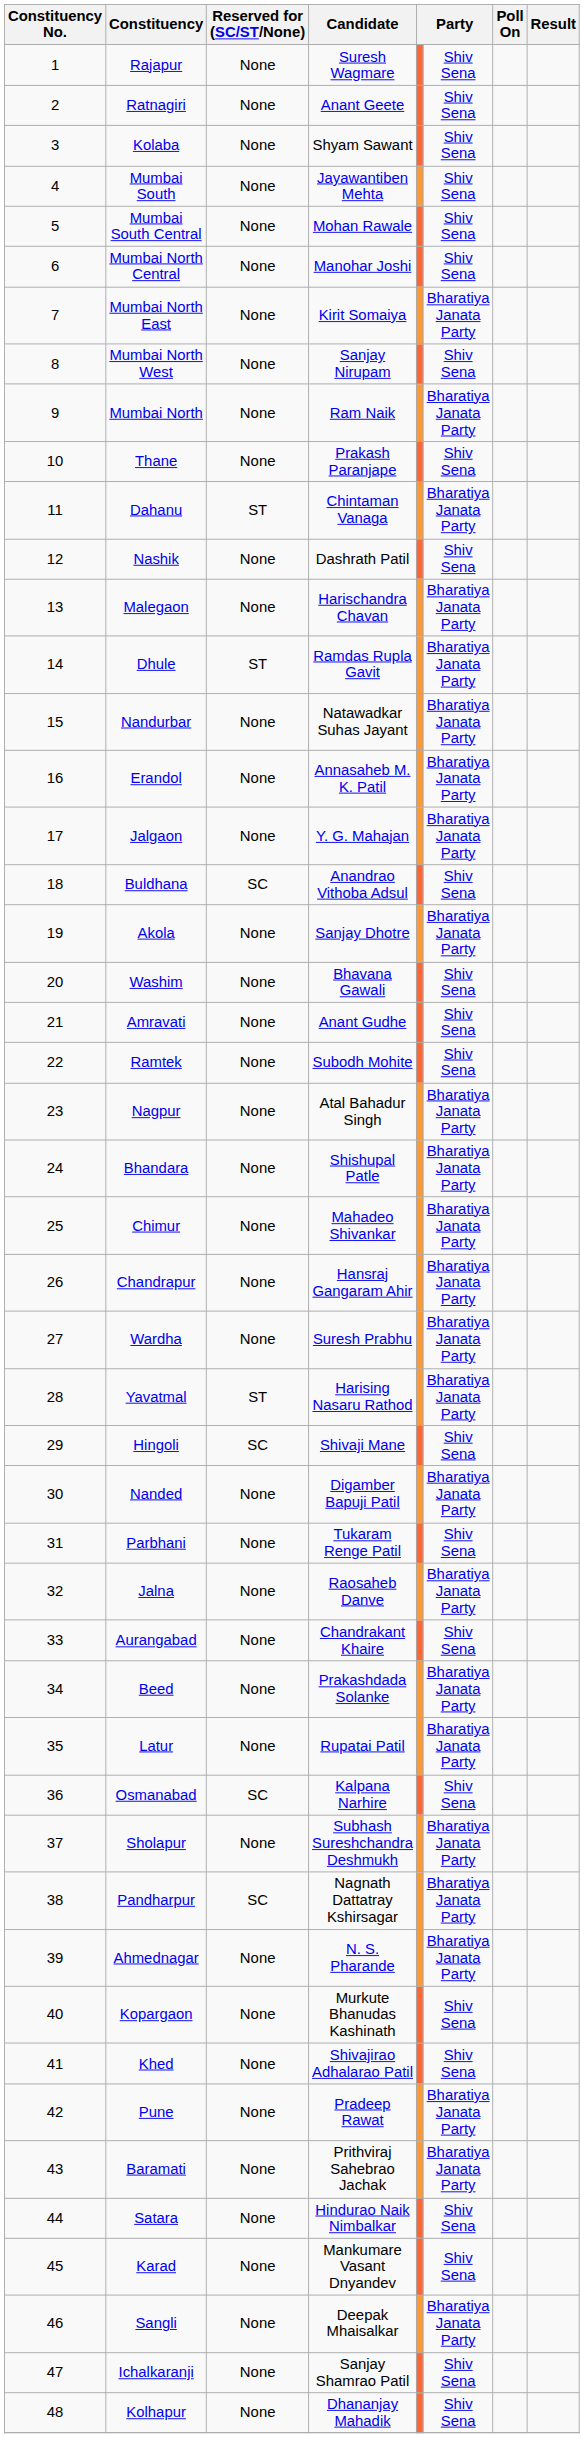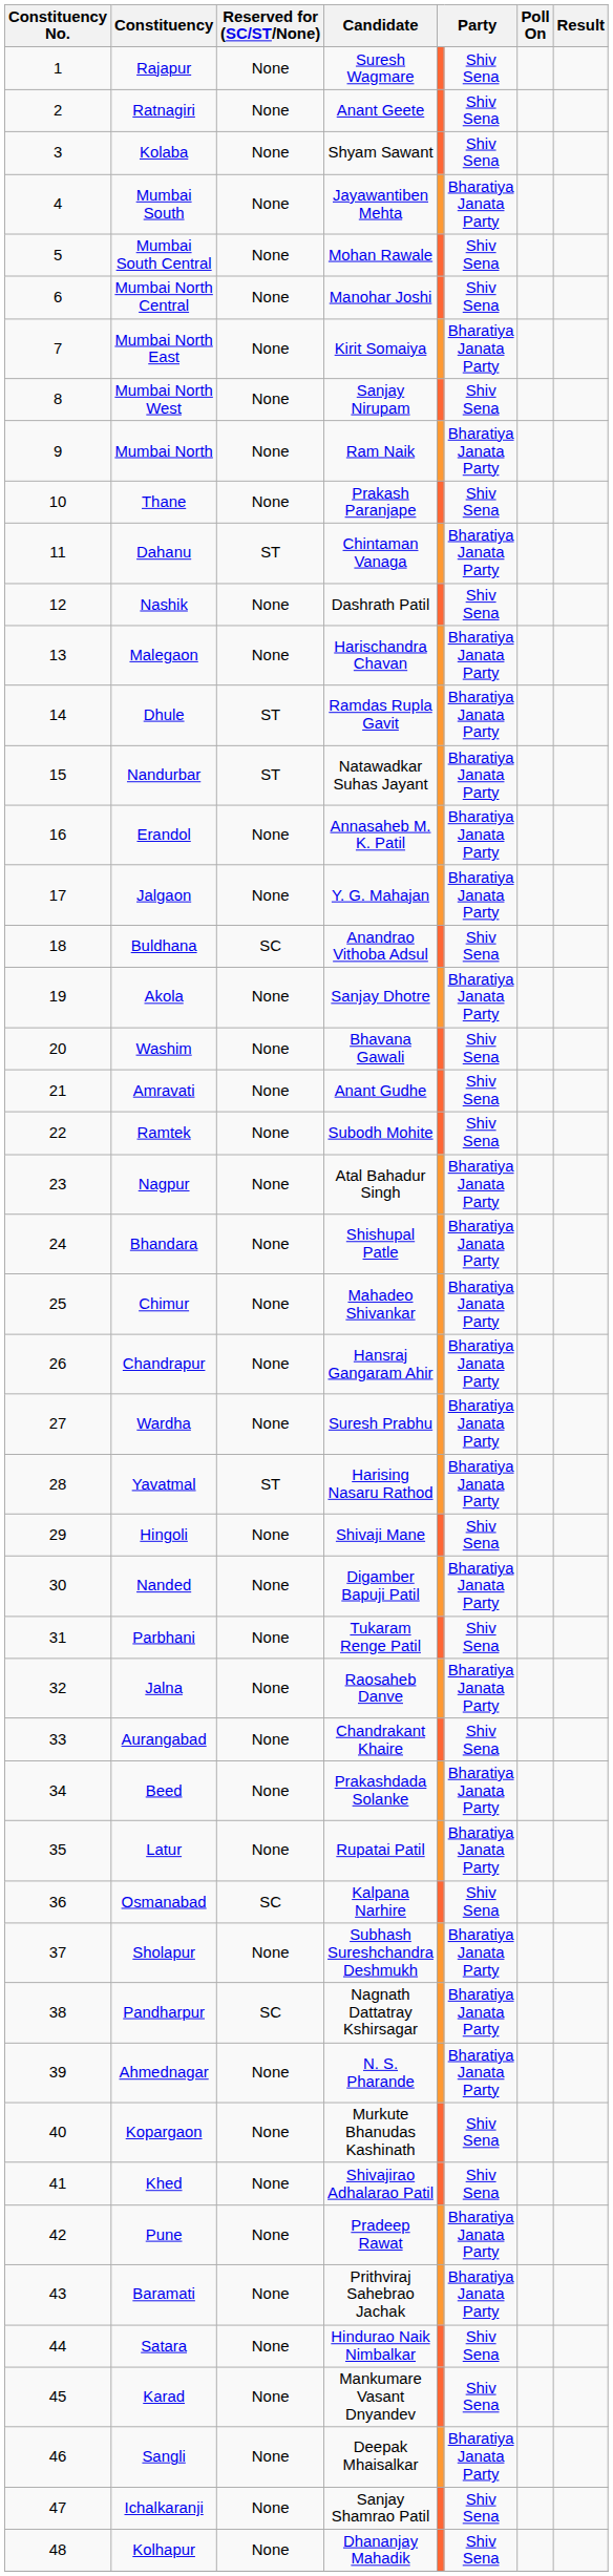 <table class="wikitable sortable" style="text-align:center">
 <tr>
 <th>Constituency No.</th>
 <th style="width:180px;">Constituency</th>
 <th>Reserved for<br>(<a href='#'>SC/ST</a>/None)</th>
 <th style="width:200px;">Candidate</th>
 <th colspan="2">Party</th>
 <th>Poll On</th>
 <th>Result</th>
 </tr>
 <tr>
 <td>1</td>
 <td><a href='#'>Rajapur</a></td>
 <td>None</td>
 <td><a href='#'>Suresh Wagmare</a></td>
 <td bgcolor=#FF6634></td>
 <td><a href='#'>Shiv Sena</a></td>
 <td></td>
 <td></td>
 </tr>
 <tr>
 <td>2</td>
 <td><a href='#'>Ratnagiri</a></td>
 <td>None</td>
 <td><a href='#'>Anant Geete</a></td>
 <td bgcolor=#FF6634></td>
 <td><a href='#'>Shiv Sena</a></td>
 <td></td>
 <td></td>
 </tr>
 <tr>
 <td>3</td>
 <td><a href='#'>Kolaba</a></td>
 <td>None</td>
 <td>Shyam Sawant</td>
 <td bgcolor=#FF6634></td>
 <td><a href='#'>Shiv Sena</a></td>
 <td></td>
 <td></td>
 </tr>
 <tr>
 <td>4</td>
 <td><a href='#'>Mumbai South</a></td>
 <td>None</td>
 <td><a href='#'>Jayawantiben Mehta</a></td>
 <td bgcolor=#FF9933></td>
-<td><a href='#'>Shiv Sena</a></td>
+<td><a href='#'>Bharatiya Janata Party</a></td>
 <td></td>
 <td></td>
 </tr>
 <tr>
 <td>5</td>
 <td><a href='#'>Mumbai South Central</a></td>
 <td>None</td>
 <td><a href='#'>Mohan Rawale</a></td>
 <td bgcolor=#FF6634></td>
 <td><a href='#'>Shiv Sena</a></td>
 <td></td>
 <td></td>
 </tr>
 <tr>
 <td>6</td>
 <td><a href='#'>Mumbai North Central</a></td>
 <td>None</td>
 <td><a href='#'>Manohar Joshi</a></td>
 <td bgcolor=#FF6634></td>
 <td><a href='#'>Shiv Sena</a></td>
 <td></td>
 <td></td>
 </tr>
 <tr>
 <td>7</td>
 <td><a href='#'>Mumbai North East</a></td>
 <td>None</td>
 <td><a href='#'>Kirit Somaiya</a></td>
 <td bgcolor=#FF9933></td>
 <td><a href='#'>Bharatiya Janata Party</a></td>
 <td></td>
 <td></td>
 </tr>
 <tr>
 <td>8</td>
 <td><a href='#'>Mumbai North West</a></td>
 <td>None</td>
 <td><a href='#'>Sanjay Nirupam</a></td>
 <td bgcolor=#FF6634></td>
 <td><a href='#'>Shiv Sena</a></td>
 <td></td>
 <td></td>
 </tr>
 <tr>
 <td>9</td>
 <td><a href='#'>Mumbai North</a></td>
 <td>None</td>
 <td><a href='#'>Ram Naik</a></td>
 <td bgcolor=#FF9933></td>
 <td><a href='#'>Bharatiya Janata Party</a></td>
 <td></td>
 <td></td>
 </tr>
 <tr>
 <td>10</td>
 <td><a href='#'>Thane</a></td>
 <td>None</td>
 <td><a href='#'>Prakash Paranjape</a></td>
 <td bgcolor=#FF6634></td>
 <td><a href='#'>Shiv Sena</a></td>
 <td></td>
 <td></td>
 </tr>
 <tr>
 <td>11</td>
 <td><a href='#'>Dahanu</a></td>
 <td>ST</td>
 <td><a href='#'>Chintaman Vanaga</a></td>
 <td bgcolor=#FF9933></td>
 <td><a href='#'>Bharatiya Janata Party</a></td>
 <td></td>
 <td></td>
 </tr>
 <tr>
 <td>12</td>
 <td><a href='#'>Nashik</a></td>
 <td>None</td>
 <td>Dashrath Patil</td>
 <td bgcolor=#FF6634></td>
 <td><a href='#'>Shiv Sena</a></td>
 <td></td>
 <td></td>
 </tr>
 <tr>
 <td>13</td>
 <td><a href='#'>Malegaon</a></td>
 <td>None</td>
 <td><a href='#'>Harischandra Chavan</a></td>
 <td bgcolor=#FF9933></td>
 <td><a href='#'>Bharatiya Janata Party</a></td>
 <td></td>
 <td></td>
 </tr>
 <tr>
 <td>14</td>
 <td><a href='#'>Dhule</a></td>
 <td>ST</td>
 <td><a href='#'>Ramdas Rupla Gavit</a></td>
 <td bgcolor=#FF9933></td>
 <td><a href='#'>Bharatiya Janata Party</a></td>
 <td></td>
 <td></td>
 </tr>
 <tr>
 <td>15</td>
 <td><a href='#'>Nandurbar</a></td>
-<td>None</td>
+<td>ST</td>
 <td>Natawadkar Suhas Jayant</td>
 <td bgcolor=#FF9933></td>
 <td><a href='#'>Bharatiya Janata Party</a></td>
 <td></td>
 <td></td>
 </tr>
 <tr>
 <td>16</td>
 <td><a href='#'>Erandol</a></td>
 <td>None</td>
 <td><a href='#'>Annasaheb M. K. Patil</a></td>
 <td bgcolor=#FF9933></td>
 <td><a href='#'>Bharatiya Janata Party</a></td>
 <td></td>
 <td></td>
 </tr>
 <tr>
 <td>17</td>
 <td><a href='#'>Jalgaon</a></td>
 <td>None</td>
 <td><a href='#'>Y. G. Mahajan</a></td>
 <td bgcolor=#FF9933></td>
 <td><a href='#'>Bharatiya Janata Party</a></td>
 <td></td>
 <td></td>
 </tr>
 <tr>
 <td>18</td>
 <td><a href='#'>Buldhana</a></td>
 <td>SC</td>
 <td><a href='#'>Anandrao Vithoba Adsul</a></td>
 <td bgcolor=#FF6634></td>
 <td><a href='#'>Shiv Sena</a></td>
 <td></td>
 <td></td>
 </tr>
 <tr>
 <td>19</td>
 <td><a href='#'>Akola</a></td>
 <td>None</td>
 <td><a href='#'>Sanjay Dhotre</a></td>
 <td bgcolor=#FF9933></td>
 <td><a href='#'>Bharatiya Janata Party</a></td>
 <td></td>
 <td></td>
 </tr>
 <tr>
 <td>20</td>
 <td><a href='#'>Washim</a></td>
 <td>None</td>
 <td><a href='#'>Bhavana Gawali</a></td>
 <td bgcolor=#FF6634></td>
 <td><a href='#'>Shiv Sena</a></td>
 <td></td>
 <td></td>
 </tr>
 <tr>
 <td>21</td>
 <td><a href='#'>Amravati</a></td>
 <td>None</td>
 <td><a href='#'>Anant Gudhe</a></td>
 <td bgcolor=#FF6634></td>
 <td><a href='#'>Shiv Sena</a></td>
 <td></td>
 <td></td>
 </tr>
 <tr>
 <td>22</td>
 <td><a href='#'>Ramtek</a></td>
 <td>None</td>
 <td><a href='#'>Subodh Mohite</a></td>
 <td bgcolor=#FF6634></td>
 <td><a href='#'>Shiv Sena</a></td>
 <td></td>
 <td></td>
 </tr>
 <tr>
 <td>23</td>
 <td><a href='#'>Nagpur</a></td>
 <td>None</td>
 <td>Atal Bahadur Singh</td>
 <td bgcolor=#FF9933></td>
 <td><a href='#'>Bharatiya Janata Party</a></td>
 <td></td>
 <td></td>
 </tr>
 <tr>
 <td>24</td>
 <td><a href='#'>Bhandara</a></td>
 <td>None</td>
 <td><a href='#'>Shishupal Patle</a></td>
 <td bgcolor=#FF9933></td>
 <td><a href='#'>Bharatiya Janata Party</a></td>
 <td></td>
 <td></td>
 </tr>
 <tr>
 <td>25</td>
 <td><a href='#'>Chimur</a></td>
 <td>None</td>
 <td><a href='#'>Mahadeo Shivankar</a></td>
 <td bgcolor=#FF9933></td>
 <td><a href='#'>Bharatiya Janata Party</a></td>
 <td></td>
 <td></td>
 </tr>
 <tr>
 <td>26</td>
 <td><a href='#'>Chandrapur</a></td>
 <td>None</td>
 <td><a href='#'>Hansraj Gangaram Ahir</a></td>
 <td bgcolor=#FF9933></td>
 <td><a href='#'>Bharatiya Janata Party</a></td>
 <td></td>
 <td></td>
 </tr>
 <tr>
 <td>27</td>
 <td><a href='#'>Wardha</a></td>
 <td>None</td>
 <td><a href='#'>Suresh Prabhu</a></td>
 <td bgcolor=#FF9933></td>
 <td><a href='#'>Bharatiya Janata Party</a></td>
 <td></td>
 <td></td>
 </tr>
 <tr>
 <td>28</td>
 <td><a href='#'>Yavatmal</a></td>
 <td>ST</td>
 <td><a href='#'>Harising Nasaru Rathod</a></td>
 <td bgcolor=#FF9933></td>
 <td><a href='#'>Bharatiya Janata Party</a></td>
 <td></td>
 <td></td>
 </tr>
 <tr>
 <td>29</td>
 <td><a href='#'>Hingoli</a></td>
-<td>SC</td>
+<td>None</td>
 <td><a href='#'>Shivaji Mane</a></td>
 <td bgcolor=#FF6634></td>
 <td><a href='#'>Shiv Sena</a></td>
 <td></td>
 <td></td>
 </tr>
 <tr>
 <td>30</td>
 <td><a href='#'>Nanded</a></td>
 <td>None</td>
 <td><a href='#'>Digamber Bapuji Patil</a></td>
 <td bgcolor=#FF9933></td>
 <td><a href='#'>Bharatiya Janata Party</a></td>
 <td></td>
 <td></td>
 </tr>
 <tr>
 <td>31</td>
 <td><a href='#'>Parbhani</a></td>
 <td>None</td>
 <td><a href='#'>Tukaram Renge Patil</a></td>
 <td bgcolor=#FF6634></td>
 <td><a href='#'>Shiv Sena</a></td>
 <td></td>
 <td></td>
 </tr>
 <tr>
 <td>32</td>
 <td><a href='#'>Jalna</a></td>
 <td>None</td>
 <td><a href='#'>Raosaheb Danve</a></td>
 <td bgcolor=#FF9933></td>
 <td><a href='#'>Bharatiya Janata Party</a></td>
 <td></td>
 <td></td>
 </tr>
 <tr>
 <td>33</td>
 <td><a href='#'>Aurangabad</a></td>
 <td>None</td>
 <td><a href='#'>Chandrakant Khaire</a></td>
 <td bgcolor=#FF6634></td>
 <td><a href='#'>Shiv Sena</a></td>
 <td></td>
 <td></td>
 </tr>
 <tr>
 <td>34</td>
 <td><a href='#'>Beed</a></td>
 <td>None</td>
 <td><a href='#'>Prakashdada Solanke</a></td>
 <td bgcolor=#FF9933></td>
 <td><a href='#'>Bharatiya Janata Party</a></td>
 <td></td>
 <td></td>
 </tr>
 <tr>
 <td>35</td>
 <td><a href='#'>Latur</a></td>
 <td>None</td>
 <td><a href='#'>Rupatai Patil</a></td>
 <td bgcolor=#FF9933></td>
 <td><a href='#'>Bharatiya Janata Party</a></td>
 <td></td>
 <td></td>
 </tr>
 <tr>
 <td>36</td>
 <td><a href='#'>Osmanabad</a></td>
 <td>SC</td>
 <td><a href='#'>Kalpana Narhire</a></td>
 <td bgcolor=#FF6634></td>
 <td><a href='#'>Shiv Sena</a></td>
 <td></td>
 <td></td>
 </tr>
 <tr>
 <td>37</td>
 <td><a href='#'>Sholapur</a></td>
 <td>None</td>
 <td><a href='#'>Subhash Sureshchandra Deshmukh</a></td>
 <td bgcolor=#FF9933></td>
 <td><a href='#'>Bharatiya Janata Party</a></td>
 <td></td>
 <td></td>
 </tr>
 <tr>
 <td>38</td>
 <td><a href='#'>Pandharpur</a></td>
 <td>SC</td>
 <td>Nagnath Dattatray Kshirsagar</td>
 <td bgcolor=#FF9933></td>
 <td><a href='#'>Bharatiya Janata Party</a></td>
 <td></td>
 <td></td>
 </tr>
 <tr>
 <td>39</td>
 <td><a href='#'>Ahmednagar</a></td>
 <td>None</td>
 <td><a href='#'>N. S. Pharande</a></td>
 <td bgcolor=#FF9933></td>
 <td><a href='#'>Bharatiya Janata Party</a></td>
 <td></td>
 <td></td>
 </tr>
 <tr>
 <td>40</td>
 <td><a href='#'>Kopargaon</a></td>
 <td>None</td>
 <td>Murkute Bhanudas Kashinath</td>
 <td bgcolor=#FF6634></td>
 <td><a href='#'>Shiv Sena</a></td>
 <td></td>
 <td></td>
 </tr>
 <tr>
 <td>41</td>
 <td><a href='#'>Khed</a></td>
 <td>None</td>
 <td><a href='#'>Shivajirao Adhalarao Patil</a></td>
 <td bgcolor=#FF6634></td>
 <td><a href='#'>Shiv Sena</a></td>
 <td></td>
 <td></td>
 </tr>
 <tr>
 <td>42</td>
 <td><a href='#'>Pune</a></td>
 <td>None</td>
 <td><a href='#'>Pradeep Rawat</a></td>
 <td bgcolor=#FF9933></td>
 <td><a href='#'>Bharatiya Janata Party</a></td>
 <td></td>
 <td></td>
 </tr>
 <tr>
 <td>43</td>
 <td><a href='#'>Baramati</a></td>
 <td>None</td>
 <td>Prithviraj Sahebrao Jachak</td>
 <td bgcolor=#FF9933></td>
 <td><a href='#'>Bharatiya Janata Party</a></td>
 <td></td>
 <td></td>
 </tr>
 <tr>
 <td>44</td>
 <td><a href='#'>Satara</a></td>
 <td>None</td>
 <td><a href='#'>Hindurao Naik Nimbalkar</a></td>
 <td bgcolor=#FF6634></td>
 <td><a href='#'>Shiv Sena</a></td>
 <td></td>
 <td></td>
 </tr>
 <tr>
 <td>45</td>
 <td><a href='#'>Karad</a></td>
 <td>None</td>
 <td>Mankumare Vasant Dnyandev</td>
 <td bgcolor=#FF6634></td>
 <td><a href='#'>Shiv Sena</a></td>
 <td></td>
 <td></td>
 </tr>
 <tr>
 <td>46</td>
 <td><a href='#'>Sangli</a></td>
 <td>None</td>
 <td>Deepak Mhaisalkar</td>
 <td bgcolor=#FF9933></td>
 <td><a href='#'>Bharatiya Janata Party</a></td>
 <td></td>
 <td></td>
 </tr>
 <tr>
 <td>47</td>
 <td><a href='#'>Ichalkaranji</a></td>
 <td>None</td>
 <td>Sanjay Shamrao Patil</td>
 <td bgcolor=#FF6634></td>
 <td><a href='#'>Shiv Sena</a></td>
 <td></td>
 <td></td>
 </tr>
 <tr>
 <td>48</td>
 <td><a href='#'>Kolhapur</a></td>
 <td>None</td>
 <td><a href='#'>Dhananjay Mahadik</a></td>
 <td bgcolor=#FF6634></td>
 <td><a href='#'>Shiv Sena</a></td>
 <td></td>
 <td></td>
 </tr>
 <tr>
 </tr>
 </table>
